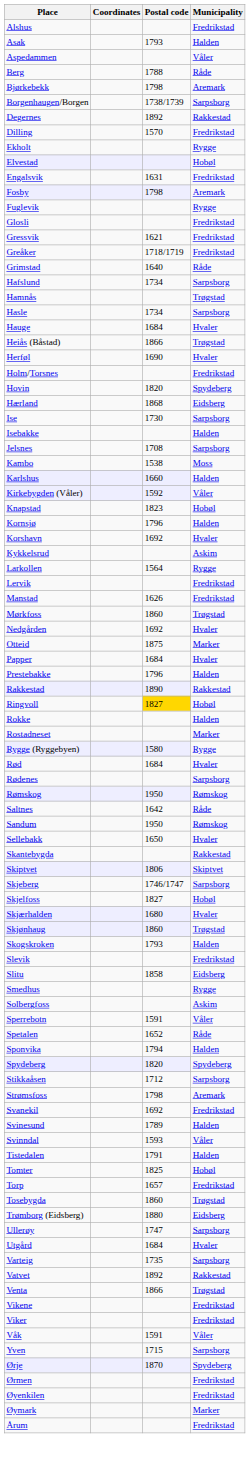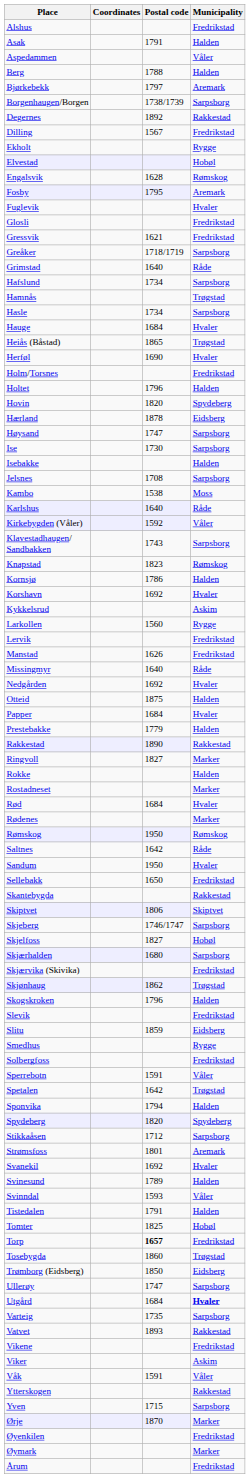 <table class="wikitable sortable" style="font-size: 95%">
 <tr>
 <th>Place</th>
 <th>Coordinates</th>
 <th>Postal code</th>
 <th>Municipality</th>
 </tr>
 <tr>
 <td><a href='#'>Alshus</a></td>
 <td></td>
 <td></td>
 <td> <a href='#'>Fredrikstad</a></td>
 </tr>
 <tr>
 <td><a href='#'>Asak</a></td>
 <td></td>
-<td>1793</td>
+<td>1791</td>
 <td> <a href='#'>Halden</a></td>
 </tr>
 <tr>
 <td><a href='#'>Aspedammen</a></td>
 <td></td>
 <td></td>
 <td> <a href='#'>Våler</a></td>
 </tr>
 <tr>
 <td><a href='#'>Berg</a></td>
 <td></td>
 <td>1788</td>
-<td> <a href='#'>Råde</a></td>
+<td> <a href='#'>Halden</a></td>
 </tr>
 <tr>
 <td><a href='#'>Bjørkebekk</a></td>
 <td></td>
-<td>1798</td>
+<td>1797</td>
 <td> <a href='#'>Aremark</a></td>
 </tr>
 <tr>
 <td><a href='#'>Borgenhaugen</a>/Borgen</td>
 <td></td>
 <td>1738/1739</td>
 <td> <a href='#'>Sarpsborg</a></td>
 </tr>
 <tr>
 <td><a href='#'>Degernes</a></td>
 <td></td>
 <td>1892</td>
 <td> <a href='#'>Rakkestad</a></td>
 </tr>
 <tr>
 <td><a href='#'>Dilling</a></td>
 <td></td>
-<td>1570</td>
+<td>1567</td>
 <td> <a href='#'>Fredrikstad</a></td>
 </tr>
 <tr>
 <td><a href='#'>Ekholt</a></td>
 <td></td>
 <td></td>
 <td> <a href='#'>Rygge</a></td>
 </tr>
 <tr>
 <td bgcolor=#EEEEFF><a href='#'>Elvestad</a></td>
 <td bgcolor=#EEEEFF></td>
 <td bgcolor=#EEEEFF></td>
 <td> <a href='#'>Hobøl</a></td>
 </tr>
 <tr>
 <td><a href='#'>Engalsvik</a></td>
 <td></td>
-<td>1631</td>
-<td> <a href='#'>Fredrikstad</a></td>
+<td>1628</td>
+<td> <a href='#'>Rømskog</a></td>
 </tr>
 <tr>
 <td bgcolor=#EEEEFF><a href='#'>Fosby</a></td>
 <td bgcolor=#EEEEFF></td>
-<td bgcolor=#EEEEFF>1798</td>
+<td bgcolor=#EEEEFF>1795</td>
 <td> <a href='#'>Aremark</a></td>
 </tr>
 <tr>
 <td><a href='#'>Fuglevik</a></td>
 <td></td>
 <td></td>
-<td> <a href='#'>Rygge</a></td>
+<td> <a href='#'>Hvaler</a></td>
 </tr>
 <tr>
 <td><a href='#'>Glosli</a></td>
 <td></td>
 <td></td>
 <td> <a href='#'>Fredrikstad</a></td>
 </tr>
 <tr>
 <td><a href='#'>Gressvik</a></td>
 <td></td>
 <td>1621</td>
 <td> <a href='#'>Fredrikstad</a></td>
 </tr>
 <tr>
 <td><a href='#'>Greåker</a></td>
 <td></td>
 <td>1718/1719</td>
-<td> <a href='#'>Fredrikstad</a></td>
+<td> <a href='#'>Sarpsborg</a></td>
 </tr>
 <tr>
 <td><a href='#'>Grimstad</a></td>
 <td></td>
 <td>1640</td>
 <td> <a href='#'>Råde</a></td>
 </tr>
 <tr>
 <td><a href='#'>Hafslund</a></td>
 <td></td>
 <td>1734</td>
 <td> <a href='#'>Sarpsborg</a></td>
 </tr>
 <tr>
 <td><a href='#'>Hamnås</a></td>
 <td></td>
 <td></td>
 <td> <a href='#'>Trøgstad</a></td>
 </tr>
 <tr>
 <td><a href='#'>Hasle</a></td>
 <td></td>
 <td>1734</td>
 <td> <a href='#'>Sarpsborg</a></td>
 </tr>
 <tr>
 <td><a href='#'>Hauge</a></td>
 <td></td>
 <td>1684</td>
 <td> <a href='#'>Hvaler</a></td>
 </tr>
 <tr>
 <td><a href='#'>Heiås</a> (Båstad)</td>
 <td></td>
-<td>1866</td>
+<td>1865</td>
 <td> <a href='#'>Trøgstad</a></td>
 </tr>
 <tr>
 <td><a href='#'>Herføl</a></td>
 <td></td>
 <td>1690</td>
 <td> <a href='#'>Hvaler</a></td>
 </tr>
 <tr>
 <td><a href='#'>Holm</a>/<a href='#'>Torsnes</a></td>
 <td></td>
 <td></td>
 <td> <a href='#'>Fredrikstad</a></td>
 </tr>
 <tr>
+<td><a href='#'>Holtet</a></td>
+<td></td>
+<td>1796</td>
+<td> <a href='#'>Halden</a></td>
+</tr>
+<tr>
 <td><a href='#'>Hovin</a></td>
 <td></td>
 <td>1820</td>
 <td> <a href='#'>Spydeberg</a></td>
 </tr>
 <tr>
 <td><a href='#'>Hærland</a></td>
 <td></td>
-<td>1868</td>
+<td>1878</td>
 <td> <a href='#'>Eidsberg</a></td>
+</tr>
+<tr>
+<td><a href='#'>Høysand</a></td>
+<td></td>
+<td>1747</td>
+<td> <a href='#'>Sarpsborg</a></td>
 </tr>
 <tr>
 <td><a href='#'>Ise</a></td>
 <td></td>
 <td>1730</td>
 <td> <a href='#'>Sarpsborg</a></td>
 </tr>
 <tr>
 <td><a href='#'>Isebakke</a></td>
 <td></td>
 <td></td>
 <td> <a href='#'>Halden</a></td>
 </tr>
 <tr>
 <td><a href='#'>Jelsnes</a></td>
 <td></td>
 <td>1708</td>
 <td> <a href='#'>Sarpsborg</a></td>
 </tr>
 <tr>
 <td><a href='#'>Kambo</a></td>
 <td></td>
 <td>1538</td>
 <td> <a href='#'>Moss</a></td>
 </tr>
 <tr>
 <td bgcolor=#EEEEFF><a href='#'>Karlshus</a></td>
 <td bgcolor=#EEEEFF></td>
-<td bgcolor=#EEEEFF>1660</td>
-<td> <a href='#'>Halden</a></td>
+<td bgcolor=#EEEEFF>1640</td>
+<td> <a href='#'>Råde</a></td>
 </tr>
 <tr>
 <td bgcolor=#EEEEFF><a href='#'>Kirkebygden</a> (Våler)</td>
 <td bgcolor=#EEEEFF></td>
 <td bgcolor=#EEEEFF>1592</td>
 <td> <a href='#'>Våler</a></td>
 </tr>
 <tr>
+<td><a href='#'>Klavestadhaugen</a>/<br><a href='#'>Sandbakken</a></td>
+<td></td>
+<td>1743</td>
+<td> <a href='#'>Sarpsborg</a></td>
+</tr>
+<tr>
 <td><a href='#'>Knapstad</a></td>
 <td></td>
 <td>1823</td>
-<td> <a href='#'>Hobøl</a></td>
+<td> <a href='#'>Rømskog</a></td>
 </tr>
 <tr>
 <td><a href='#'>Kornsjø</a></td>
 <td></td>
-<td>1796</td>
+<td>1786</td>
 <td> <a href='#'>Halden</a></td>
 </tr>
 <tr>
 <td><a href='#'>Korshavn</a></td>
 <td></td>
 <td>1692</td>
 <td> <a href='#'>Hvaler</a></td>
 </tr>
 <tr>
 <td><a href='#'>Kykkelsrud</a></td>
 <td></td>
 <td></td>
 <td> <a href='#'>Askim</a></td>
 </tr>
 <tr>
 <td><a href='#'>Larkollen</a></td>
 <td></td>
-<td>1564</td>
+<td>1560</td>
 <td> <a href='#'>Rygge</a></td>
 </tr>
 <tr>
 <td><a href='#'>Lervik</a></td>
 <td></td>
 <td></td>
 <td> <a href='#'>Fredrikstad</a></td>
 </tr>
 <tr>
 <td><a href='#'>Manstad</a></td>
 <td></td>
 <td>1626</td>
 <td> <a href='#'>Fredrikstad</a></td>
 </tr>
 <tr>
-<td><a href='#'>Mørkfoss</a></td>
+<td><a href='#'>Missingmyr</a></td>
 <td></td>
-<td>1860</td>
-<td> <a href='#'>Trøgstad</a></td>
+<td>1640</td>
+<td> <a href='#'>Råde</a></td>
 </tr>
 <tr>
 <td><a href='#'>Nedgården</a></td>
 <td></td>
 <td>1692</td>
 <td> <a href='#'>Hvaler</a></td>
 </tr>
 <tr>
 <td><a href='#'>Otteid</a></td>
 <td></td>
 <td>1875</td>
-<td> <a href='#'>Marker</a></td>
+<td> <a href='#'>Halden</a></td>
 </tr>
 <tr>
 <td><a href='#'>Papper</a></td>
 <td></td>
 <td>1684</td>
 <td> <a href='#'>Hvaler</a></td>
 </tr>
 <tr>
 <td><a href='#'>Prestebakke</a></td>
 <td></td>
-<td>1796</td>
+<td>1779</td>
 <td> <a href='#'>Halden</a></td>
 </tr>
 <tr>
 <td bgcolor=#EEEEFF><a href='#'>Rakkestad</a></td>
 <td bgcolor=#EEEEFF></td>
 <td bgcolor=#EEEEFF>1890</td>
 <td> <a href='#'>Rakkestad</a></td>
 </tr>
 <tr>
 <td><a href='#'>Ringvoll</a></td>
 <td></td>
-<td style="background: gold;">1827</td>
-<td> <a href='#'>Hobøl</a></td>
+<td>1827</td>
+<td> <a href='#'>Marker</a></td>
 </tr>
 <tr>
 <td><a href='#'>Rokke</a></td>
 <td></td>
 <td></td>
 <td> <a href='#'>Halden</a></td>
 </tr>
 <tr>
 <td><a href='#'>Rostadneset</a></td>
 <td></td>
 <td></td>
 <td> <a href='#'>Marker</a></td>
 </tr>
 <tr>
-<td bgcolor=#EEEEFF><a href='#'>Rygge</a> (Ryggebyen)</td>
-<td bgcolor=#EEEEFF></td>
-<td bgcolor=#EEEEFF>1580</td>
-<td> <a href='#'>Rygge</a></td>
-</tr>
-<tr>
 <td><a href='#'>Rød</a></td>
 <td></td>
 <td>1684</td>
 <td> <a href='#'>Hvaler</a></td>
 </tr>
 <tr>
 <td><a href='#'>Rødenes</a></td>
 <td></td>
 <td></td>
-<td> <a href='#'>Sarpsborg</a></td>
+<td> <a href='#'>Marker</a></td>
 </tr>
 <tr>
 <td bgcolor=#EEEEFF><a href='#'>Rømskog</a></td>
 <td bgcolor=#EEEEFF></td>
 <td bgcolor=#EEEEFF>1950</td>
 <td> <a href='#'>Rømskog</a></td>
 </tr>
 <tr>
 <td><a href='#'>Saltnes</a></td>
 <td></td>
 <td>1642</td>
 <td> <a href='#'>Råde</a></td>
 </tr>
 <tr>
 <td><a href='#'>Sandum</a></td>
 <td></td>
 <td>1950</td>
-<td> <a href='#'>Rømskog</a></td>
+<td> <a href='#'>Hvaler</a></td>
 </tr>
 <tr>
 <td><a href='#'>Sellebakk</a></td>
 <td></td>
 <td>1650</td>
-<td> <a href='#'>Hvaler</a></td>
+<td> <a href='#'>Fredrikstad</a></td>
 </tr>
 <tr>
 <td><a href='#'>Skantebygda</a></td>
 <td></td>
 <td></td>
 <td> <a href='#'>Rakkestad</a></td>
 </tr>
 <tr>
 <td bgcolor=#EEEEFF><a href='#'>Skiptvet</a></td>
 <td bgcolor=#EEEEFF></td>
 <td bgcolor=#EEEEFF>1806</td>
 <td> <a href='#'>Skiptvet</a></td>
 </tr>
 <tr>
 <td><a href='#'>Skjeberg</a></td>
 <td></td>
 <td>1746/1747</td>
 <td> <a href='#'>Sarpsborg</a></td>
 </tr>
 <tr>
 <td><a href='#'>Skjelfoss</a></td>
 <td></td>
 <td>1827</td>
 <td> <a href='#'>Hobøl</a></td>
 </tr>
 <tr>
 <td bgcolor=#EEEEFF><a href='#'>Skjærhalden</a></td>
 <td bgcolor=#EEEEFF></td>
 <td bgcolor=#EEEEFF>1680</td>
-<td> <a href='#'>Hvaler</a></td>
+<td> <a href='#'>Sarpsborg</a></td>
+</tr>
+<tr>
+<td><a href='#'>Skjærvika</a> (Skivika)</td>
+<td></td>
+<td></td>
+<td> <a href='#'>Fredrikstad</a></td>
 </tr>
 <tr>
 <td bgcolor=#EEEEFF><a href='#'>Skjønhaug</a></td>
 <td bgcolor=#EEEEFF></td>
-<td bgcolor=#EEEEFF>1860</td>
+<td bgcolor=#EEEEFF>1862</td>
 <td> <a href='#'>Trøgstad</a></td>
 </tr>
 <tr>
 <td><a href='#'>Skogskroken</a></td>
 <td></td>
-<td>1793</td>
+<td>1796</td>
 <td> <a href='#'>Halden</a></td>
 </tr>
 <tr>
 <td><a href='#'>Slevik</a></td>
 <td></td>
 <td></td>
 <td> <a href='#'>Fredrikstad</a></td>
 </tr>
 <tr>
 <td><a href='#'>Slitu</a></td>
 <td></td>
-<td>1858</td>
+<td>1859</td>
 <td> <a href='#'>Eidsberg</a></td>
 </tr>
 <tr>
 <td><a href='#'>Smedhus</a></td>
 <td></td>
 <td></td>
 <td> <a href='#'>Rygge</a></td>
 </tr>
 <tr>
 <td><a href='#'>Solbergfoss</a></td>
 <td></td>
 <td></td>
-<td> <a href='#'>Askim</a></td>
+<td> <a href='#'>Fredrikstad</a></td>
 </tr>
 <tr>
 <td><a href='#'>Sperrebotn</a></td>
 <td></td>
 <td>1591</td>
 <td> <a href='#'>Våler</a></td>
 </tr>
 <tr>
 <td><a href='#'>Spetalen</a></td>
 <td></td>
-<td>1652</td>
-<td> <a href='#'>Råde</a></td>
+<td>1642</td>
+<td> <a href='#'>Trøgstad</a></td>
 </tr>
 <tr>
 <td><a href='#'>Sponvika</a></td>
 <td></td>
 <td>1794</td>
 <td> <a href='#'>Halden</a></td>
 </tr>
 <tr>
 <td bgcolor=#EEEEFF><a href='#'>Spydeberg</a></td>
 <td bgcolor=#EEEEFF></td>
 <td bgcolor=#EEEEFF>1820</td>
 <td> <a href='#'>Spydeberg</a></td>
 </tr>
 <tr>
 <td><a href='#'>Stikkaåsen</a></td>
 <td></td>
 <td>1712</td>
 <td> <a href='#'>Sarpsborg</a></td>
 </tr>
 <tr>
 <td><a href='#'>Strømsfoss</a></td>
 <td></td>
-<td>1798</td>
+<td>1801</td>
 <td> <a href='#'>Aremark</a></td>
 </tr>
 <tr>
 <td><a href='#'>Svanekil</a></td>
 <td></td>
 <td>1692</td>
-<td> <a href='#'>Fredrikstad</a></td>
+<td> <a href='#'>Hvaler</a></td>
 </tr>
 <tr>
 <td><a href='#'>Svinesund</a></td>
 <td></td>
 <td>1789</td>
 <td> <a href='#'>Halden</a></td>
 </tr>
 <tr>
 <td><a href='#'>Svinndal</a></td>
 <td></td>
 <td>1593</td>
 <td> <a href='#'>Våler</a></td>
 </tr>
 <tr>
 <td><a href='#'>Tistedalen</a></td>
 <td></td>
 <td>1791</td>
 <td> <a href='#'>Halden</a></td>
 </tr>
 <tr>
 <td><a href='#'>Tomter</a></td>
 <td></td>
 <td>1825</td>
 <td> <a href='#'>Hobøl</a></td>
 </tr>
 <tr>
 <td><a href='#'>Torp</a></td>
 <td></td>
-<td>1657</td>
+<td><strong>1657</strong></td>
 <td> <a href='#'>Fredrikstad</a></td>
 </tr>
 <tr>
 <td><a href='#'>Tosebygda</a></td>
 <td></td>
 <td>1860</td>
 <td> <a href='#'>Trøgstad</a></td>
 </tr>
 <tr>
 <td><a href='#'>Trømborg</a> (Eidsberg)</td>
 <td></td>
-<td>1880</td>
+<td>1850</td>
 <td> <a href='#'>Eidsberg</a></td>
 </tr>
 <tr>
 <td><a href='#'>Ullerøy</a></td>
 <td></td>
 <td>1747</td>
 <td> <a href='#'>Sarpsborg</a></td>
 </tr>
 <tr>
 <td><a href='#'>Utgård</a></td>
 <td></td>
 <td>1684</td>
-<td> <a href='#'>Hvaler</a></td>
+<td><strong> <a href='#'>Hvaler</a></strong></td>
 </tr>
 <tr>
 <td><a href='#'>Varteig</a></td>
 <td></td>
 <td>1735</td>
 <td> <a href='#'>Sarpsborg</a></td>
 </tr>
 <tr>
 <td><a href='#'>Vatvet</a></td>
 <td></td>
-<td>1892</td>
+<td>1893</td>
 <td> <a href='#'>Rakkestad</a></td>
-</tr>
-<tr>
-<td><a href='#'>Venta</a></td>
-<td></td>
-<td>1866</td>
-<td> <a href='#'>Trøgstad</a></td>
 </tr>
 <tr>
 <td><a href='#'>Vikene</a></td>
 <td></td>
 <td></td>
 <td> <a href='#'>Fredrikstad</a></td>
 </tr>
 <tr>
 <td><a href='#'>Viker</a></td>
 <td></td>
 <td></td>
-<td> <a href='#'>Fredrikstad</a></td>
+<td> <a href='#'>Askim</a></td>
 </tr>
 <tr>
 <td><a href='#'>Våk</a></td>
 <td></td>
 <td>1591</td>
 <td> <a href='#'>Våler</a></td>
+</tr>
+<tr>
+<td><a href='#'>Ytterskogen</a></td>
+<td></td>
+<td></td>
+<td> <a href='#'>Rakkestad</a></td>
 </tr>
 <tr>
 <td><a href='#'>Yven</a></td>
 <td></td>
 <td>1715</td>
 <td> <a href='#'>Sarpsborg</a></td>
 </tr>
 <tr>
 <td bgcolor=#EEEEFF><a href='#'>Ørje</a></td>
 <td bgcolor=#EEEEFF></td>
 <td bgcolor=#EEEEFF>1870</td>
-<td> <a href='#'>Spydeberg</a></td>
-</tr>
-<tr>
-<td><a href='#'>Ørmen</a></td>
-<td></td>
-<td></td>
-<td> <a href='#'>Fredrikstad</a></td>
+<td> <a href='#'>Marker</a></td>
 </tr>
 <tr>
 <td><a href='#'>Øyenkilen</a></td>
 <td></td>
 <td></td>
 <td> <a href='#'>Fredrikstad</a></td>
 </tr>
 <tr>
 <td><a href='#'>Øymark</a></td>
 <td></td>
 <td></td>
 <td> <a href='#'>Marker</a></td>
 </tr>
 <tr>
 <td><a href='#'>Årum</a></td>
 <td></td>
 <td></td>
 <td> <a href='#'>Fredrikstad</a></td>
 </tr>
 </table>
